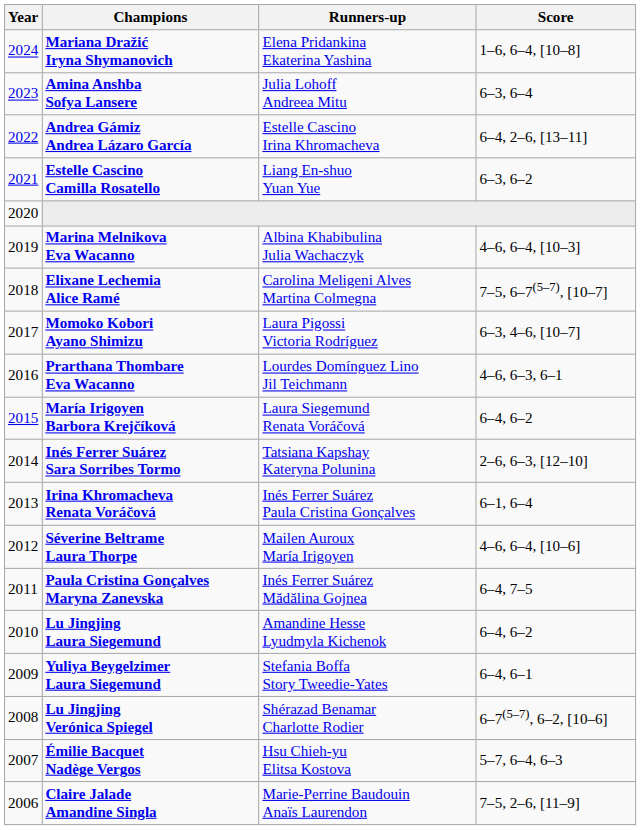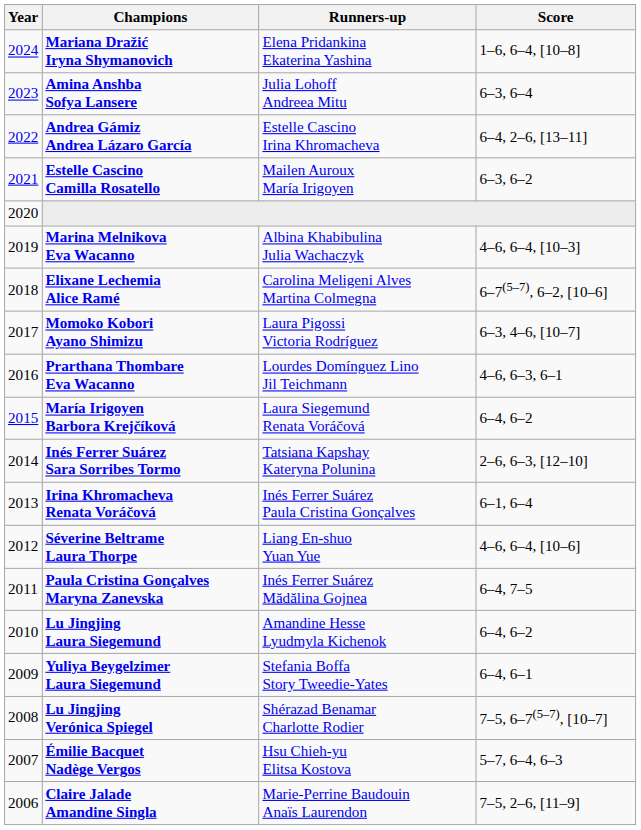 <table class="wikitable" style="font-size:90%">
 <tr>
 <th>Year</th>
 <th width="200">Champions</th>
 <th width="200">Runners-up</th>
 <th width="145">Score</th>
 </tr>
 <tr>
 <td><a href='#'>2024</a></td>
 <td> <strong><a href='#'>Mariana Dražić</a></strong> <br>  <strong><a href='#'>Iryna Shymanovich</a></strong></td>
 <td> <a href='#'>Elena Pridankina</a> <br>  <a href='#'>Ekaterina Yashina</a></td>
 <td>1–6, 6–4, [10–8]</td>
 </tr>
 <tr>
 <td><a href='#'>2023</a></td>
 <td> <strong><a href='#'>Amina Anshba</a></strong> <br>  <strong><a href='#'>Sofya Lansere</a></strong></td>
 <td> <a href='#'>Julia Lohoff</a> <br>  <a href='#'>Andreea Mitu</a></td>
 <td>6–3, 6–4</td>
 </tr>
 <tr>
 <td><a href='#'>2022</a></td>
 <td> <strong><a href='#'>Andrea Gámiz</a></strong> <br>  <strong><a href='#'>Andrea Lázaro García</a></strong></td>
 <td> <a href='#'>Estelle Cascino</a> <br>  <a href='#'>Irina Khromacheva</a></td>
 <td>6–4, 2–6, [13–11]</td>
 </tr>
 <tr>
 <td><a href='#'>2021</a></td>
 <td> <strong><a href='#'>Estelle Cascino</a></strong> <br>  <strong><a href='#'>Camilla Rosatello</a></strong></td>
-<td> <a href='#'>Liang En-shuo</a> <br>  <a href='#'>Yuan Yue</a></td>
+<td> <a href='#'>Mailen Auroux</a> <br>  <a href='#'>María Irigoyen</a></td>
 <td>6–3, 6–2</td>
 </tr>
 <tr>
 <td>2020</td>
 <td colspan=3 bgcolor="#ededed"></td>
 </tr>
 <tr>
 <td>2019</td>
 <td> <strong><a href='#'>Marina Melnikova</a></strong> <br>  <strong><a href='#'>Eva Wacanno</a></strong></td>
 <td> <a href='#'>Albina Khabibulina</a> <br>  <a href='#'>Julia Wachaczyk</a></td>
 <td>4–6, 6–4, [10–3]</td>
 </tr>
 <tr>
 <td>2018</td>
 <td> <strong><a href='#'>Elixane Lechemia</a></strong> <br>  <strong><a href='#'>Alice Ramé</a></strong></td>
 <td> <a href='#'>Carolina Meligeni Alves</a> <br>  <a href='#'>Martina Colmegna</a></td>
-<td>7–5, 6–7<sup>(5–7)</sup>, [10–7]</td>
+<td>6–7<sup>(5–7)</sup>, 6–2, [10–6]</td>
 </tr>
 <tr>
 <td>2017</td>
 <td> <strong><a href='#'>Momoko Kobori</a></strong> <br>  <strong><a href='#'>Ayano Shimizu</a></strong></td>
 <td> <a href='#'>Laura Pigossi</a> <br>  <a href='#'>Victoria Rodríguez</a></td>
 <td>6–3, 4–6, [10–7]</td>
 </tr>
 <tr>
 <td>2016</td>
 <td> <strong><a href='#'>Prarthana Thombare</a></strong> <br>  <strong><a href='#'>Eva Wacanno</a></strong></td>
 <td> <a href='#'>Lourdes Domínguez Lino</a> <br>  <a href='#'>Jil Teichmann</a></td>
 <td>4–6, 6–3, 6–1</td>
 </tr>
 <tr>
 <td><a href='#'>2015</a></td>
 <td> <strong><a href='#'>María Irigoyen</a></strong> <br>  <strong><a href='#'>Barbora Krejčíková</a></strong></td>
 <td> <a href='#'>Laura Siegemund</a> <br>  <a href='#'>Renata Voráčová</a></td>
 <td>6–4, 6–2</td>
 </tr>
 <tr>
 <td>2014</td>
 <td> <strong><a href='#'>Inés Ferrer Suárez</a></strong> <br>  <strong><a href='#'>Sara Sorribes Tormo</a></strong></td>
 <td> <a href='#'>Tatsiana Kapshay</a> <br>  <a href='#'>Kateryna Polunina</a></td>
 <td>2–6, 6–3, [12–10]</td>
 </tr>
 <tr>
 <td>2013</td>
 <td> <strong><a href='#'>Irina Khromacheva</a></strong> <br>  <strong><a href='#'>Renata Voráčová</a></strong></td>
 <td> <a href='#'>Inés Ferrer Suárez</a> <br>  <a href='#'>Paula Cristina Gonçalves</a></td>
 <td>6–1, 6–4</td>
 </tr>
 <tr>
 <td>2012</td>
 <td> <strong><a href='#'>Séverine Beltrame</a></strong> <br>  <strong><a href='#'>Laura Thorpe</a></strong></td>
-<td> <a href='#'>Mailen Auroux</a> <br>  <a href='#'>María Irigoyen</a></td>
+<td> <a href='#'>Liang En-shuo</a> <br>  <a href='#'>Yuan Yue</a></td>
 <td>4–6, 6–4, [10–6]</td>
 </tr>
 <tr>
 <td>2011</td>
 <td> <strong><a href='#'>Paula Cristina Gonçalves</a></strong> <br>  <strong><a href='#'>Maryna Zanevska</a></strong></td>
 <td> <a href='#'>Inés Ferrer Suárez</a> <br>  <a href='#'>Mădălina Gojnea</a></td>
 <td>6–4, 7–5</td>
 </tr>
 <tr>
 <td>2010</td>
 <td> <strong><a href='#'>Lu Jingjing</a></strong> <br>  <strong><a href='#'>Laura Siegemund</a></strong></td>
 <td> <a href='#'>Amandine Hesse</a> <br>  <a href='#'>Lyudmyla Kichenok</a></td>
 <td>6–4, 6–2</td>
 </tr>
 <tr>
 <td>2009</td>
 <td> <strong><a href='#'>Yuliya Beygelzimer</a></strong> <br>  <strong><a href='#'>Laura Siegemund</a></strong></td>
 <td> <a href='#'>Stefania Boffa</a> <br>  <a href='#'>Story Tweedie-Yates</a></td>
 <td>6–4, 6–1</td>
 </tr>
 <tr>
 <td>2008</td>
 <td> <strong><a href='#'>Lu Jingjing</a></strong> <br>  <strong><a href='#'>Verónica Spiegel</a></strong></td>
 <td> <a href='#'>Shérazad Benamar</a> <br>  <a href='#'>Charlotte Rodier</a></td>
-<td>6–7<sup>(5–7)</sup>, 6–2, [10–6]</td>
+<td>7–5, 6–7<sup>(5–7)</sup>, [10–7]</td>
 </tr>
 <tr>
 <td>2007</td>
 <td> <strong><a href='#'>Émilie Bacquet</a></strong> <br>  <strong><a href='#'>Nadège Vergos</a></strong></td>
 <td> <a href='#'>Hsu Chieh-yu</a> <br>  <a href='#'>Elitsa Kostova</a></td>
 <td>5–7, 6–4, 6–3</td>
 </tr>
 <tr>
 <td>2006</td>
 <td> <strong><a href='#'>Claire Jalade</a></strong> <br>  <strong><a href='#'>Amandine Singla</a></strong></td>
 <td> <a href='#'>Marie-Perrine Baudouin</a> <br>  <a href='#'>Anaïs Laurendon</a></td>
 <td>7–5, 2–6, [11–9]</td>
 </tr>
 </table>
